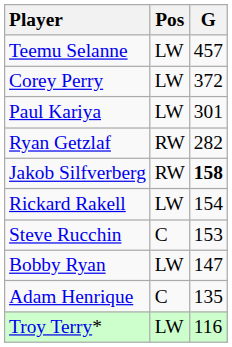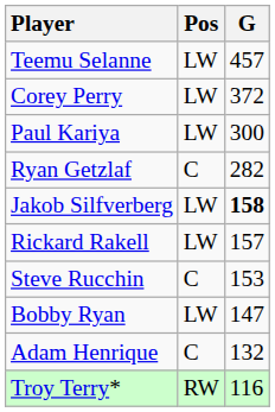 <table class="wikitable">
 <tr>
 <th style="text-align:left;">Player</th>
 <th>Pos</th>
 <th>G</th>
 </tr>
 <tr>
 <td style="text-align:left;"><a href='#'>Teemu Selanne</a></td>
 <td>LW</td>
 <td>457</td>
 </tr>
 <tr>
 <td style="text-align:left;"><a href='#'>Corey Perry</a></td>
 <td>LW</td>
 <td>372</td>
 </tr>
 <tr>
 <td style="text-align:left;"><a href='#'>Paul Kariya</a></td>
 <td>LW</td>
-<td>301</td>
+<td>300</td>
 </tr>
 <tr>
 <td style="text-align:left;"><a href='#'>Ryan Getzlaf</a></td>
-<td>RW</td>
+<td>C</td>
 <td>282</td>
 </tr>
 <tr>
 <td style="text-align:left;"><a href='#'>Jakob Silfverberg</a></td>
-<td>RW</td>
+<td>LW</td>
 <td><strong>158</strong></td>
 </tr>
 <tr>
 <td style="text-align:left;"><a href='#'>Rickard Rakell</a></td>
 <td>LW</td>
-<td>154</td>
+<td>157</td>
 </tr>
 <tr>
 <td style="text-align:left;"><a href='#'>Steve Rucchin</a></td>
 <td>C</td>
 <td>153</td>
 </tr>
 <tr>
 <td style="text-align:left;"><a href='#'>Bobby Ryan</a></td>
 <td>LW</td>
 <td>147</td>
 </tr>
 <tr>
 <td style="text-align:left;"><a href='#'>Adam Henrique</a></td>
 <td>C</td>
-<td>135</td>
+<td>132</td>
 </tr>
 <tr style="background:#cfc;">
 <td style="text-align:left;"><a href='#'>Troy Terry</a>*</td>
-<td>LW</td>
+<td>RW</td>
 <td>116</td>
 </tr>
 </table>
